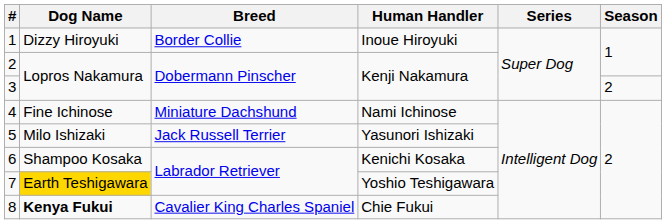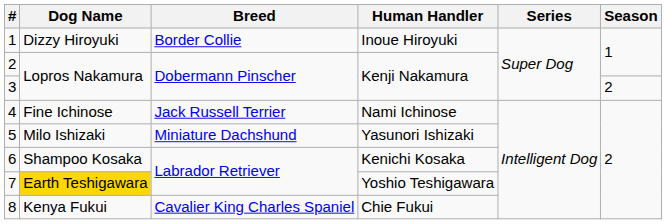 <table class="wikitable">
 <tr>
 <th>#</th>
 <th>Dog Name</th>
 <th>Breed</th>
 <th>Human Handler</th>
 <th>Series</th>
 <th>Season</th>
 </tr>
 <tr>
 <td>1</td>
 <td>Dizzy Hiroyuki</td>
 <td><a href='#'>Border Collie</a></td>
 <td>Inoue Hiroyuki</td>
 <td rowspan="3"><em> Super Dog</em></td>
 <td rowspan="2">1</td>
 </tr>
 <tr>
 <td>2</td>
 <td rowspan="2">Lopros Nakamura</td>
 <td rowspan="2"><a href='#'>Dobermann Pinscher</a></td>
 <td rowspan="2">Kenji Nakamura</td>
 </tr>
 <tr>
 <td>3</td>
 <td>2</td>
 </tr>
 <tr>
 <td>4</td>
 <td>Fine Ichinose</td>
-<td><a href='#'>Miniature Dachshund</a></td>
+<td><a href='#'>Jack Russell Terrier</a></td>
 <td>Nami Ichinose</td>
 <td rowspan="5"><em> Intelligent Dog</em></td>
 <td rowspan="5">2</td>
 </tr>
 <tr>
 <td>5</td>
 <td>Milo Ishizaki</td>
-<td><a href='#'>Jack Russell Terrier</a></td>
+<td><a href='#'>Miniature Dachshund</a></td>
 <td>Yasunori Ishizaki</td>
 </tr>
 <tr>
 <td>6</td>
 <td>Shampoo Kosaka</td>
 <td rowspan="2"><a href='#'>Labrador Retriever</a></td>
 <td>Kenichi Kosaka</td>
 </tr>
 <tr>
 <td>7</td>
 <td style="background: gold;">Earth Teshigawara</td>
 <td>Yoshio Teshigawara</td>
 </tr>
 <tr>
 <td>8</td>
-<td><strong>Kenya Fukui</strong></td>
+<td>Kenya Fukui</td>
 <td><a href='#'>Cavalier King Charles Spaniel</a></td>
 <td>Chie Fukui</td>
 </tr>
 </table>
